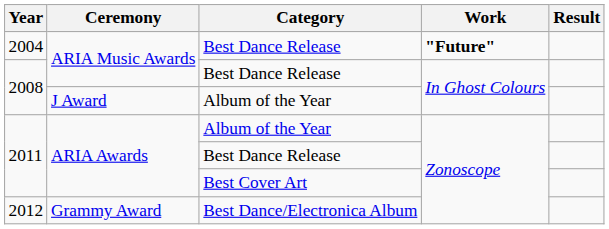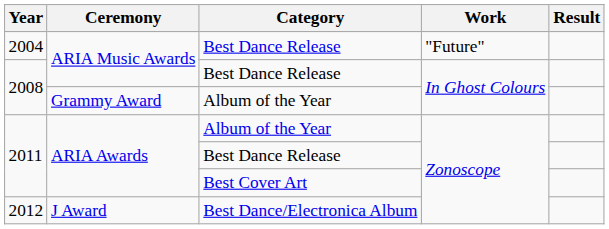 <table class="wikitable">
 <tr>
 <th>Year</th>
 <th>Ceremony</th>
 <th>Category</th>
 <th>Work</th>
 <th>Result</th>
 </tr>
 <tr>
 <td>2004</td>
 <td rowspan="2"><a href='#'>ARIA Music Awards</a></td>
 <td><a href='#'>Best Dance Release</a></td>
-<td><strong>"Future"</strong></td>
+<td>"Future"</td>
 <td></td>
 </tr>
 <tr>
 <td rowspan="2">2008</td>
 <td>Best Dance Release</td>
 <td rowspan="2"><em><a href='#'>In Ghost Colours</a></em></td>
 <td></td>
 </tr>
 <tr>
-<td><a href='#'>J Award</a></td>
+<td><a href='#'>Grammy Award</a></td>
 <td>Album of the Year</td>
 <td></td>
 </tr>
 <tr>
 <td rowspan="3">2011</td>
 <td rowspan="3"><a href='#'>ARIA Awards</a></td>
 <td><a href='#'>Album of the Year</a></td>
 <td rowspan="4"><em><a href='#'>Zonoscope</a></em></td>
 <td></td>
 </tr>
 <tr>
 <td>Best Dance Release</td>
 <td></td>
 </tr>
 <tr>
 <td><a href='#'>Best Cover Art</a></td>
 <td></td>
 </tr>
 <tr>
 <td>2012</td>
-<td><a href='#'>Grammy Award</a></td>
+<td><a href='#'>J Award</a></td>
 <td><a href='#'>Best Dance/Electronica Album</a></td>
 <td></td>
 </tr>
 </table>
